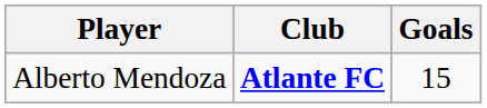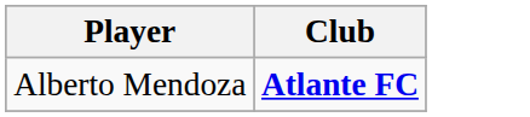 <table class="wikitable" style="text-align: center;">
 <tr>
 <th>Player</th>
 <th>Club</th>
-<th>Goals</th>
 </tr>
 <tr>
 <td> Alberto Mendoza</td>
 <td><strong><a href='#'>Atlante FC</a></strong></td>
-<td>15</td>
 </tr>
 </table>
